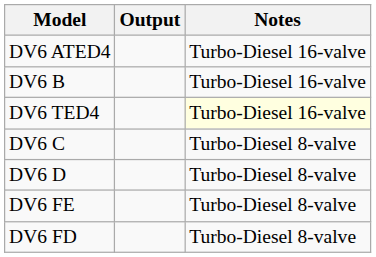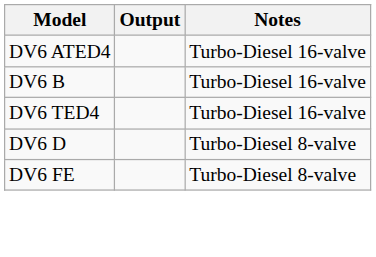 <table class="wikitable">
 <tr>
 <th>Model</th>
 <th>Output</th>
 <th>Notes</th>
 </tr>
 <tr>
 <td>DV6 ATED4</td>
 <td></td>
 <td>Turbo-Diesel 16-valve</td>
 </tr>
 <tr>
 <td>DV6 B</td>
 <td></td>
 <td>Turbo-Diesel 16-valve</td>
 </tr>
 <tr>
 <td>DV6 TED4</td>
 <td></td>
-<td style="background: lightyellow;">Turbo-Diesel 16-valve</td>
-</tr>
-<tr>
-<td>DV6 C</td>
-<td></td>
-<td>Turbo-Diesel 8-valve</td>
+<td>Turbo-Diesel 16-valve</td>
 </tr>
 <tr>
 <td>DV6 D</td>
 <td></td>
 <td>Turbo-Diesel 8-valve</td>
 </tr>
 <tr>
 <td>DV6 FE</td>
 <td></td>
 <td>Turbo-Diesel 8-valve</td>
 </tr>
-<tr>
-<td>DV6 FD</td>
-<td></td>
-<td>Turbo-Diesel 8-valve</td>
-</tr>
 </table>
